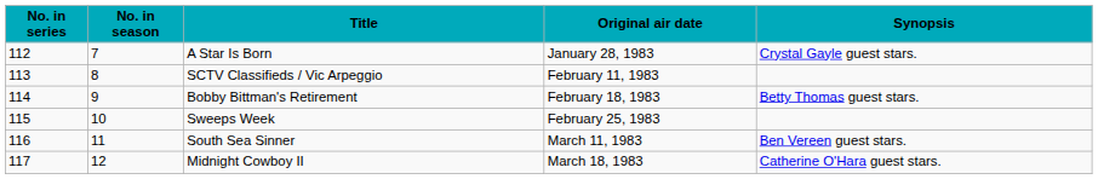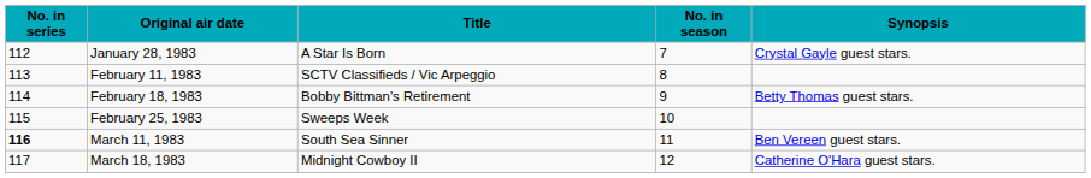 <table class="wikitable" style="width:100%; margin:auto;">
 <tr style="color:black">
 <th scope="col" style="background: #00AABB;">No. in<br> series</th>
+<th scope="col" style="background: #00AABB;">Original air date</th>
+<th scope="col" style="background: #00AABB;">Title</th>
 <th scope="col" style="background: #00AABB;">No. in<br> season</th>
-<th scope="col" style="background: #00AABB;">Title</th>
-<th scope="col" style="background: #00AABB;">Original air date</th>
 <th scope="col" style="background: #00AABB;">Synopsis</th>
 </tr>
 <tr>
 <td>112</td>
+<td>January 28, 1983</td>
+<td>A Star Is Born</td>
 <td>7</td>
-<td>A Star Is Born</td>
-<td>January 28, 1983</td>
 <td><a href='#'>Crystal Gayle</a> guest stars.</td>
 </tr>
 <tr>
 <td>113</td>
+<td>February 11, 1983</td>
+<td>SCTV Classifieds / Vic Arpeggio</td>
 <td>8</td>
-<td>SCTV Classifieds / Vic Arpeggio</td>
-<td>February 11, 1983</td>
 <td></td>
 </tr>
 <tr>
 <td>114</td>
+<td>February 18, 1983</td>
+<td>Bobby Bittman's Retirement</td>
 <td>9</td>
-<td>Bobby Bittman's Retirement</td>
-<td>February 18, 1983</td>
 <td><a href='#'>Betty Thomas</a> guest stars.</td>
 </tr>
 <tr>
 <td>115</td>
+<td>February 25, 1983</td>
+<td>Sweeps Week</td>
 <td>10</td>
-<td>Sweeps Week</td>
-<td>February 25, 1983</td>
 <td></td>
 </tr>
 <tr>
-<td>116</td>
+<td><strong>116</strong></td>
+<td>March 11, 1983</td>
+<td>South Sea Sinner</td>
 <td>11</td>
-<td>South Sea Sinner</td>
-<td>March 11, 1983</td>
 <td><a href='#'>Ben Vereen</a> guest stars.</td>
 </tr>
 <tr>
 <td>117</td>
+<td>March 18, 1983</td>
+<td>Midnight Cowboy II</td>
 <td>12</td>
-<td>Midnight Cowboy II</td>
-<td>March 18, 1983</td>
 <td><a href='#'>Catherine O'Hara</a> guest stars.</td>
 </tr>
 </table>
